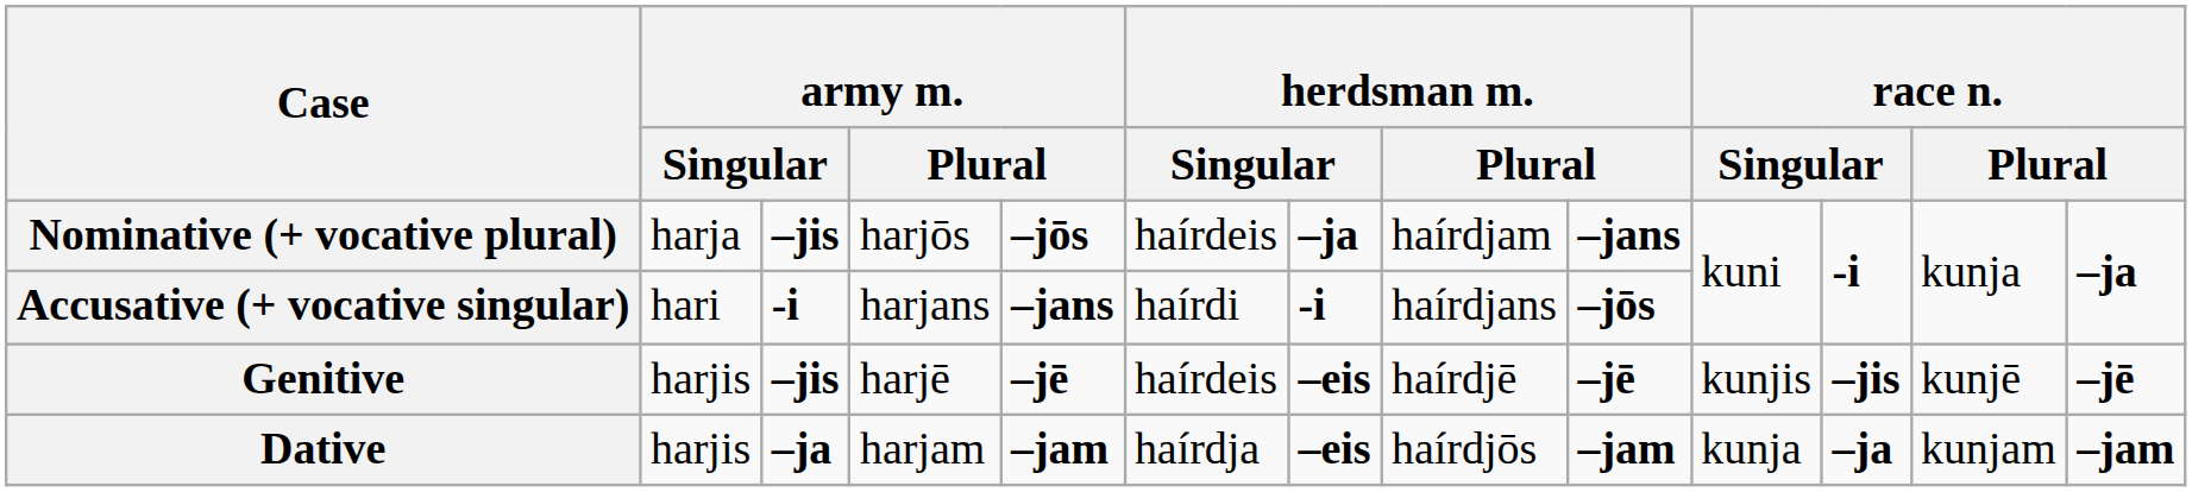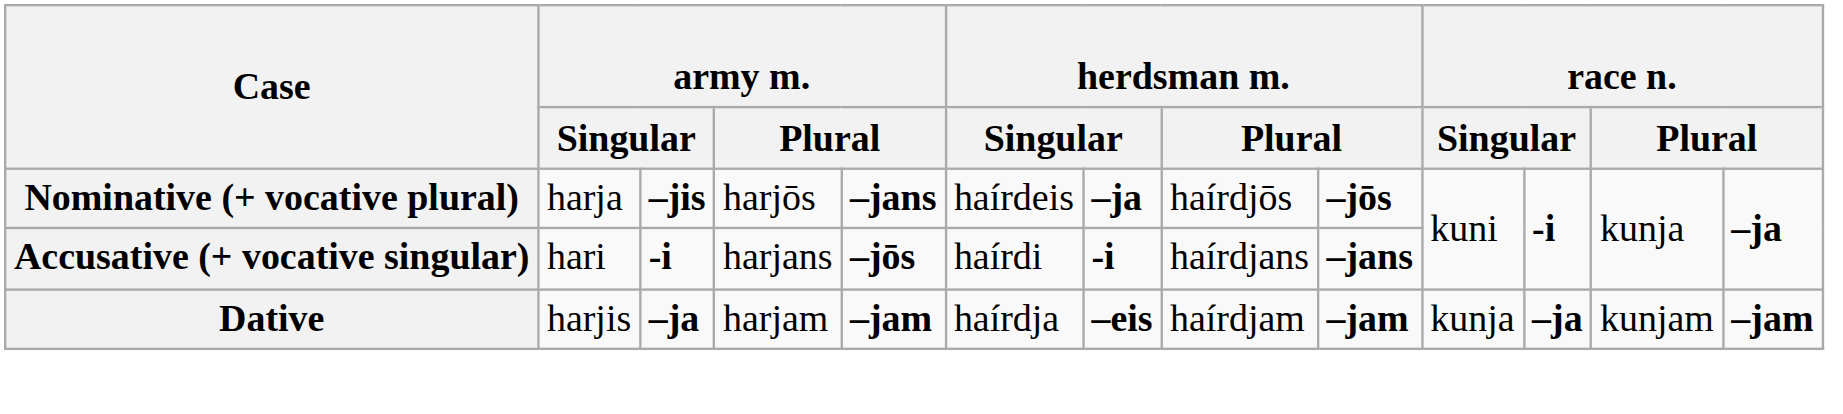 <table class="wikitable">
 <tr>
 <th rowspan="2">Case</th>
 <th colspan="4"><br> army m.</th>
 <th colspan="4"><br> herdsman m.</th>
 <th colspan="4"><br> race n.</th>
 </tr>
 <tr>
 <th colspan="2"><strong>Singular</strong></th>
 <th colspan="2"><strong>Plural</strong></th>
 <th colspan="2"><strong>Singular</strong></th>
 <th colspan="2"><strong>Plural</strong></th>
 <th colspan="2"><strong>Singular</strong></th>
 <th colspan="2"><strong>Plural</strong></th>
 </tr>
 <tr>
 <th><strong>Nominative (+ vocative plural)</strong></th>
 <td>harja</td>
 <td><strong>–jis</strong></td>
 <td>harjōs</td>
-<td><strong>–jōs</strong></td>
+<td><strong>–jans</strong></td>
 <td>haírdeis</td>
 <td><strong>–ja</strong></td>
-<td>haírdjam</td>
-<td><strong>–jans</strong></td>
+<td>haírdjōs</td>
+<td><strong>–jōs</strong></td>
 <td rowspan="2">kuni</td>
 <td rowspan="2"><strong>-i</strong></td>
 <td rowspan="2">kunja</td>
 <td rowspan="2"><strong>–ja</strong></td>
 </tr>
 <tr>
 <th><strong>Accusative (+ vocative singular)</strong></th>
 <td>hari</td>
 <td><strong>-i</strong></td>
 <td>harjans</td>
-<td><strong>–jans</strong></td>
+<td><strong>–jōs</strong></td>
 <td>haírdi</td>
 <td><strong>-i</strong></td>
 <td>haírdjans</td>
-<td><strong>–jōs</strong></td>
-</tr>
-<tr>
-<th><strong>Genitive</strong></th>
-<td>harjis</td>
-<td><strong>–jis</strong></td>
-<td>harjē</td>
-<td><strong>–jē</strong></td>
-<td>haírdeis</td>
-<td><strong>–eis</strong></td>
-<td>haírdjē</td>
-<td><strong>–jē</strong></td>
-<td>kunjis</td>
-<td><strong>–jis</strong></td>
-<td>kunjē</td>
-<td><strong>–jē</strong></td>
+<td><strong>–jans</strong></td>
 </tr>
 <tr>
 <th><strong>Dative</strong></th>
 <td>harjis</td>
 <td><strong>–ja</strong></td>
 <td>harjam</td>
 <td><strong>–jam</strong></td>
 <td>haírdja</td>
 <td><strong>–eis</strong></td>
-<td>haírdjōs</td>
+<td>haírdjam</td>
 <td><strong>–jam</strong></td>
 <td>kunja</td>
 <td><strong>–ja</strong></td>
 <td>kunjam</td>
 <td><strong>–jam</strong></td>
 </tr>
 </table>
